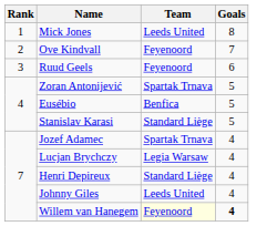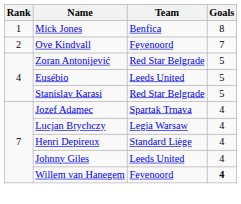 <table class="wikitable" style="text-align:center">
 <tr>
 <th>Rank</th>
 <th>Name</th>
 <th>Team</th>
 <th>Goals</th>
 </tr>
 <tr>
 <td>1</td>
 <td align="left"> <a href='#'>Mick Jones</a></td>
-<td align="left"> <a href='#'>Leeds United</a></td>
+<td align="left"> <a href='#'>Benfica</a></td>
 <td>8</td>
 </tr>
 <tr>
 <td>2</td>
 <td align="left"> <a href='#'>Ove Kindvall</a></td>
 <td align="left"> <a href='#'>Feyenoord</a></td>
 <td>7</td>
 </tr>
 <tr>
-<td>3</td>
-<td align="left"> <a href='#'>Ruud Geels</a></td>
-<td align="left"> <a href='#'>Feyenoord</a></td>
-<td>6</td>
-</tr>
-<tr>
 <td rowspan="3">4</td>
 <td align="left"> <a href='#'>Zoran Antonijević</a></td>
-<td align="left"> <a href='#'>Spartak Trnava</a></td>
+<td align="left"> <a href='#'>Red Star Belgrade</a></td>
 <td>5</td>
 </tr>
 <tr>
 <td align="left"> <a href='#'>Eusébio</a></td>
-<td align="left"> <a href='#'>Benfica</a></td>
+<td align="left"> <a href='#'>Leeds United</a></td>
 <td>5</td>
 </tr>
 <tr>
 <td align="left"> <a href='#'>Stanislav Karasi</a></td>
-<td align="left"> <a href='#'>Standard Liège</a></td>
+<td align="left"> <a href='#'>Red Star Belgrade</a></td>
 <td>5</td>
 </tr>
 <tr>
 <td rowspan="5">7</td>
 <td align="left"> <a href='#'>Jozef Adamec</a></td>
 <td align="left"> <a href='#'>Spartak Trnava</a></td>
 <td>4</td>
 </tr>
 <tr>
 <td align="left"> <a href='#'>Lucjan Brychczy</a></td>
 <td align="left"> <a href='#'>Legia Warsaw</a></td>
 <td>4</td>
 </tr>
 <tr>
 <td align="left"> <a href='#'>Henri Depireux</a></td>
 <td align="left"> <a href='#'>Standard Liège</a></td>
 <td>4</td>
 </tr>
 <tr>
 <td align="left"> <a href='#'>Johnny Giles</a></td>
 <td align="left"> <a href='#'>Leeds United</a></td>
 <td>4</td>
 </tr>
 <tr>
 <td align="left"> <a href='#'>Willem van Hanegem</a></td>
-<td align="left" style="background: lightyellow;"> <a href='#'>Feyenoord</a></td>
+<td align="left"> <a href='#'>Feyenoord</a></td>
 <td><strong>4</strong></td>
 </tr>
 </table>
